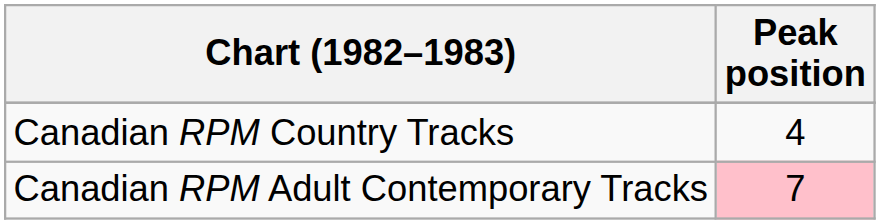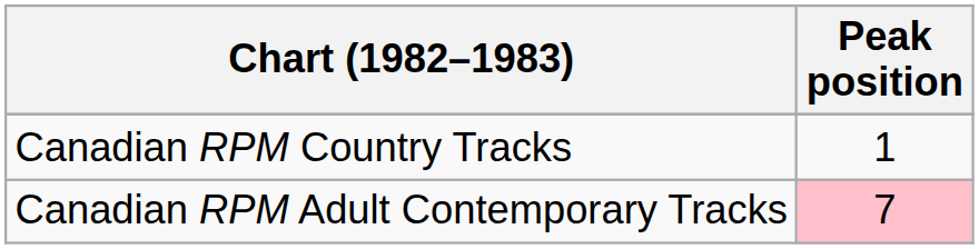 <table class="wikitable sortable">
 <tr>
 <th align="left">Chart (1982–1983)</th>
 <th align="center">Peak<br>position</th>
 </tr>
 <tr>
 </tr>
 <tr>
 </tr>
 <tr>
 </tr>
 <tr>
 <td align="left">Canadian <em>RPM</em> Country Tracks</td>
-<td align="center">4</td>
+<td align="center">1</td>
 </tr>
 <tr>
 <td align="left">Canadian <em>RPM</em> Adult Contemporary Tracks</td>
 <td align="center" style="background: pink;">7</td>
 </tr>
 </table>
